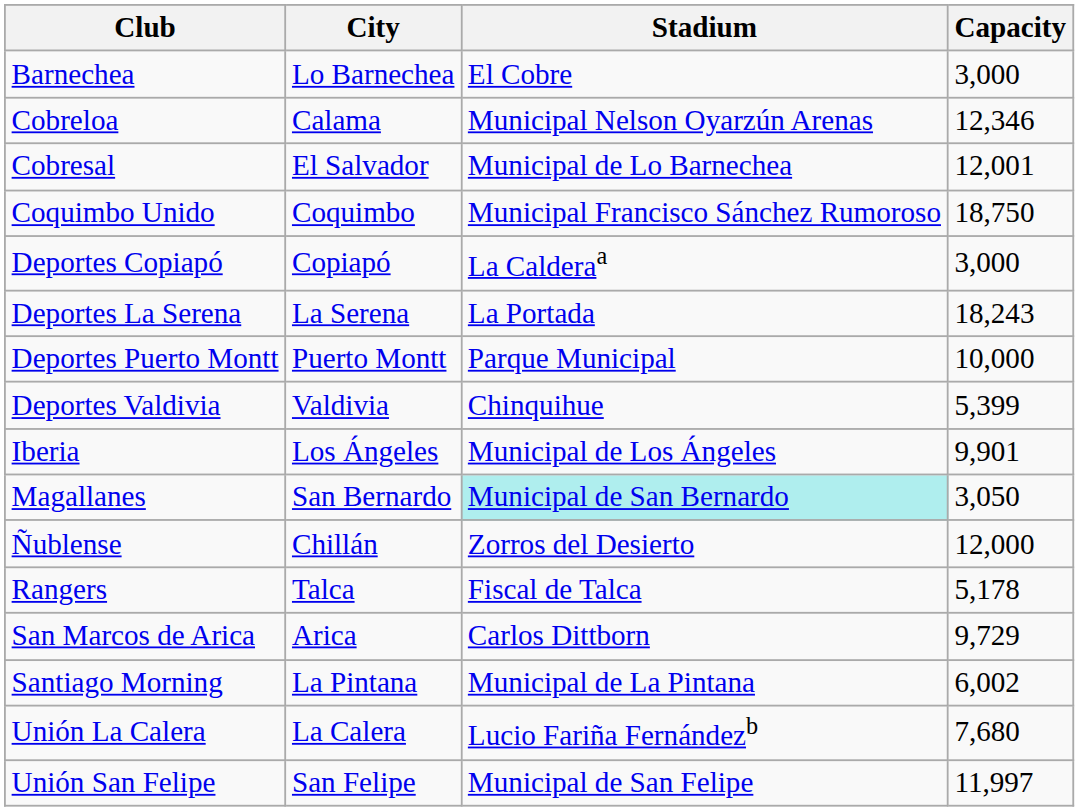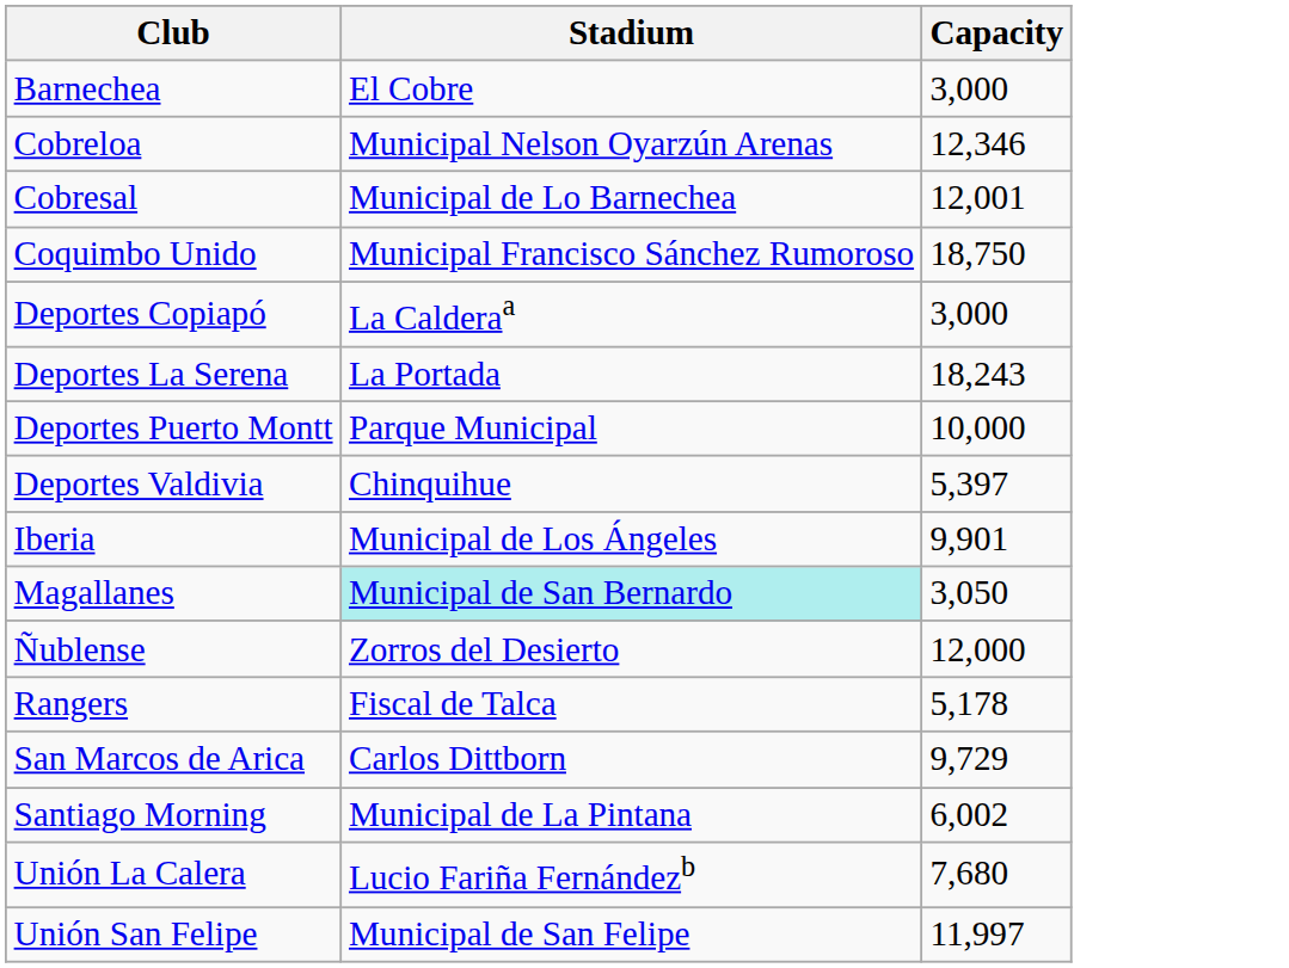 <table class="wikitable sortable">
 <tr>
 <th>Club</th>
-<th>City</th>
 <th>Stadium</th>
 <th>Capacity</th>
 </tr>
 <tr>
 <td><a href='#'>Barnechea</a></td>
-<td><a href='#'>Lo Barnechea</a></td>
 <td><a href='#'>El Cobre</a></td>
 <td>3,000</td>
 </tr>
 <tr>
 <td><a href='#'>Cobreloa</a></td>
-<td><a href='#'>Calama</a></td>
 <td><a href='#'>Municipal Nelson Oyarzún Arenas</a></td>
 <td>12,346</td>
 </tr>
 <tr>
 <td><a href='#'>Cobresal</a></td>
-<td><a href='#'>El Salvador</a></td>
 <td><a href='#'>Municipal de Lo Barnechea</a></td>
 <td>12,001</td>
 </tr>
 <tr>
 <td><a href='#'>Coquimbo Unido</a></td>
-<td><a href='#'>Coquimbo</a></td>
 <td><a href='#'>Municipal Francisco Sánchez Rumoroso</a></td>
 <td>18,750</td>
 </tr>
 <tr>
 <td><a href='#'>Deportes Copiapó</a></td>
-<td><a href='#'>Copiapó</a></td>
 <td><a href='#'>La Caldera</a><sup>a</sup></td>
 <td>3,000</td>
 </tr>
 <tr>
 <td><a href='#'>Deportes La Serena</a></td>
-<td><a href='#'>La Serena</a></td>
 <td><a href='#'>La Portada</a></td>
 <td>18,243</td>
 </tr>
 <tr>
 <td><a href='#'>Deportes Puerto Montt</a></td>
-<td><a href='#'>Puerto Montt</a></td>
 <td><a href='#'>Parque Municipal</a></td>
 <td>10,000</td>
 </tr>
 <tr>
 <td><a href='#'>Deportes Valdivia</a></td>
-<td><a href='#'>Valdivia</a></td>
 <td><a href='#'>Chinquihue</a></td>
-<td>5,399</td>
+<td>5,397</td>
 </tr>
 <tr>
 <td><a href='#'>Iberia</a></td>
-<td><a href='#'>Los Ángeles</a></td>
 <td><a href='#'>Municipal de Los Ángeles</a></td>
 <td>9,901</td>
 </tr>
 <tr>
 <td><a href='#'>Magallanes</a></td>
-<td><a href='#'>San Bernardo</a></td>
 <td style="background: paleturquoise;"><a href='#'>Municipal de San Bernardo</a></td>
 <td>3,050</td>
 </tr>
 <tr>
 <td><a href='#'>Ñublense</a></td>
-<td><a href='#'>Chillán</a></td>
 <td><a href='#'>Zorros del Desierto</a></td>
 <td>12,000</td>
 </tr>
 <tr>
 <td><a href='#'>Rangers</a></td>
-<td><a href='#'>Talca</a></td>
 <td><a href='#'>Fiscal de Talca</a></td>
 <td>5,178</td>
 </tr>
 <tr>
 <td><a href='#'>San Marcos de Arica</a></td>
-<td><a href='#'>Arica</a></td>
 <td><a href='#'>Carlos Dittborn</a></td>
 <td>9,729</td>
 </tr>
 <tr>
 <td><a href='#'>Santiago Morning</a></td>
-<td><a href='#'>La Pintana</a></td>
 <td><a href='#'>Municipal de La Pintana</a></td>
 <td>6,002</td>
 </tr>
 <tr>
 <td><a href='#'>Unión La Calera</a></td>
-<td><a href='#'>La Calera</a></td>
 <td><a href='#'>Lucio Fariña Fernández</a><sup>b</sup></td>
 <td>7,680</td>
 </tr>
 <tr>
 <td><a href='#'>Unión San Felipe</a></td>
-<td><a href='#'>San Felipe</a></td>
 <td><a href='#'>Municipal de San Felipe</a></td>
 <td>11,997</td>
 </tr>
 </table>
